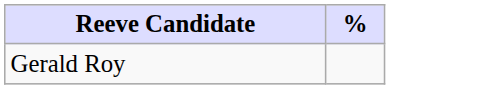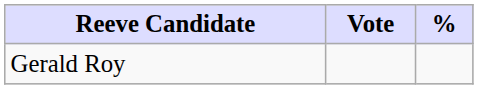 <table class="wikitable">
 <tr>
 <th style="background:#ddf; width:200px;">Reeve Candidate</th>
+<th style="background:#ddf; width:50px;">Vote</th>
 <th style="background:#ddf; width:30px;">%</th>
 </tr>
 <tr>
 <td>Gerald Roy</td>
 <td></td>
+<td></td>
 </tr>
 </table>
